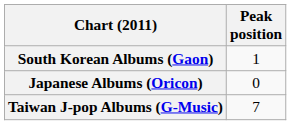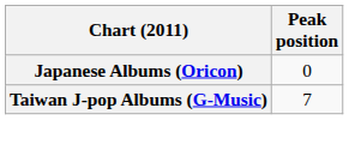 <table class="wikitable sortable plainrowheaders">
 <tr>
 <th>Chart (2011)</th>
 <th>Peak<br>position</th>
-</tr>
-<tr>
-<th scope="row">South Korean Albums (<a href='#'>Gaon</a>)</th>
-<td style="text-align:center;">1</td>
 </tr>
 <tr>
 <th scope="row">Japanese Albums (<a href='#'>Oricon</a>)</th>
 <td style="text-align:center;">0</td>
 </tr>
 <tr>
 <th scope="row">Taiwan J-pop Albums (<a href='#'>G-Music</a>)</th>
 <td style="text-align:center;">7</td>
 </tr>
 </table>
